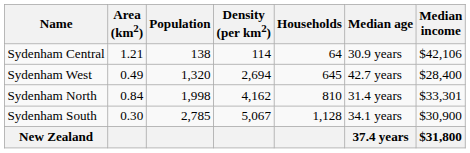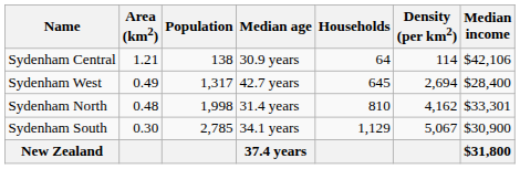 <table class="wikitable">
 <tr>
 <th>Name</th>
 <th>Area<br>(km<sup>2</sup>)</th>
 <th>Population</th>
+<th>Median age</th>
+<th>Households</th>
 <th>Density<br>(per km<sup>2</sup>)</th>
-<th>Households</th>
-<th>Median age</th>
 <th>Median<br>income</th>
 </tr>
 <tr>
 <td>Sydenham Central</td>
 <td style="text-align:right;">1.21</td>
 <td style="text-align:right;">138</td>
+<td>30.9 years</td>
+<td style="text-align:right;">64</td>
 <td style="text-align:right;">114</td>
-<td style="text-align:right;">64</td>
-<td>30.9 years</td>
 <td>$42,106</td>
 </tr>
 <tr>
 <td>Sydenham West</td>
 <td style="text-align:right;">0.49</td>
-<td style="text-align:right;">1,320</td>
+<td style="text-align:right;">1,317</td>
+<td>42.7 years</td>
+<td style="text-align:right;">645</td>
 <td style="text-align:right;">2,694</td>
-<td style="text-align:right;">645</td>
-<td>42.7 years</td>
 <td>$28,400</td>
 </tr>
 <tr>
 <td>Sydenham North</td>
-<td style="text-align:right;">0.84</td>
+<td style="text-align:right;">0.48</td>
 <td style="text-align:right;">1,998</td>
+<td>31.4 years</td>
+<td style="text-align:right;">810</td>
 <td style="text-align:right;">4,162</td>
-<td style="text-align:right;">810</td>
-<td>31.4 years</td>
 <td>$33,301</td>
 </tr>
 <tr>
 <td>Sydenham South</td>
 <td style="text-align:right;">0.30</td>
 <td style="text-align:right;">2,785</td>
+<td>34.1 years</td>
+<td style="text-align:right;">1,129</td>
 <td style="text-align:right;">5,067</td>
-<td style="text-align:right;">1,128</td>
-<td>34.1 years</td>
 <td>$30,900</td>
 </tr>
 <tr>
 <th>New Zealand</th>
 <th></th>
 <th></th>
+<th>37.4 years</th>
 <th></th>
 <th></th>
-<th>37.4 years</th>
 <th style="text-align:left;">$31,800</th>
 </tr>
 </table>
